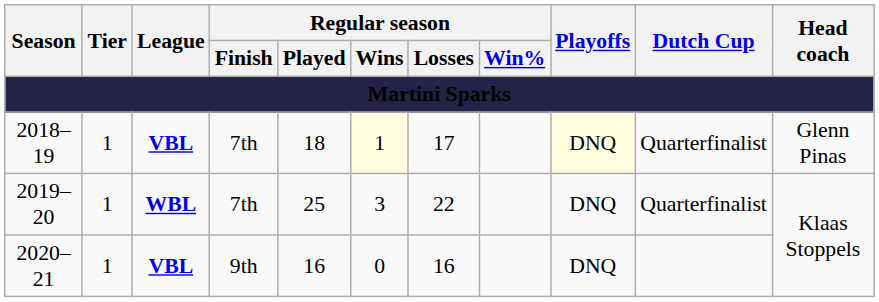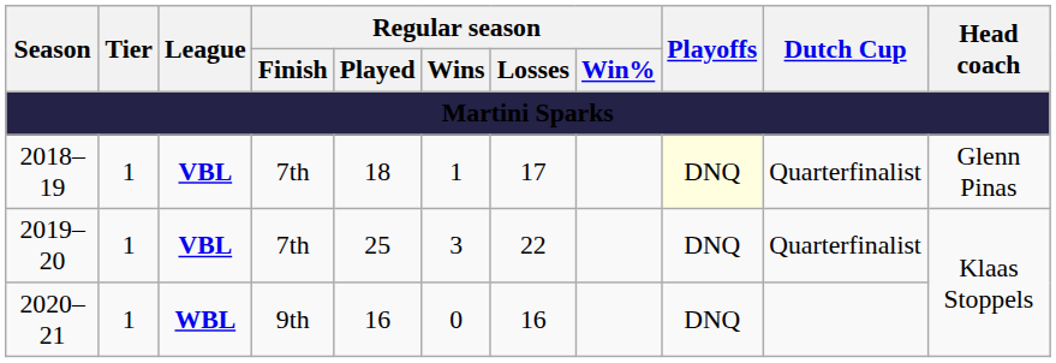 <table class="wikitable plainrowheaders" style="text-align:center; font-size:95%" summary="Season (sortable), Team, Conference, Conference finish (sortable), Division, Division finish (sortable), Wins (sortable), Losses (sortable), Win% (sortable), GB (sortable), Playoffs, Awards and Head coach">
 <tr>
 <th scope="col" rowspan=2>Season</th>
 <th scope="col" rowspan=2>Tier</th>
 <th scope="col" rowspan=2>League</th>
 <th scope="col" colspan=5>Regular season</th>
 <th scope="col" rowspan=2><a href='#'>Playoffs</a></th>
 <th scope="col" rowspan=2><a href='#'>Dutch Cup</a></th>
 <th scope="col" rowspan=2>Head coach</th>
 </tr>
 <tr>
 <th scope="col">Finish</th>
 <th scope="col">Played</th>
 <th scope="col">Wins</th>
 <th scope="col">Losses</th>
 <th scope="col"><a href='#'>Win%</a></th>
 </tr>
 <tr class="sortbottom">
 <td colspan="13" class="unsortable" align="center" style="border:2px solid vegasgold; background-color:#242247;"><span><strong>Martini Sparks</strong></span></td>
 </tr>
 <tr>
 <td>2018–19</td>
 <td>1</td>
 <td><strong><a href='#'>VBL</a></strong></td>
 <td>7th</td>
 <td>18</td>
-<td style="background: lightyellow;">1</td>
+<td>1</td>
 <td>17</td>
 <td></td>
 <td style="background: lightyellow;">DNQ</td>
 <td>Quarterfinalist</td>
 <td>Glenn Pinas</td>
 </tr>
 <tr>
 <td>2019–20</td>
 <td>1</td>
-<td><strong><a href='#'>WBL</a></strong></td>
+<td><strong><a href='#'>VBL</a></strong></td>
 <td>7th</td>
 <td>25</td>
 <td>3</td>
 <td>22</td>
 <td></td>
 <td>DNQ</td>
 <td>Quarterfinalist</td>
 <td rowspan=3>Klaas Stoppels</td>
 </tr>
 <tr>
 <td>2020–21</td>
 <td>1</td>
-<td><strong><a href='#'>VBL</a></strong></td>
+<td><strong><a href='#'>WBL</a></strong></td>
 <td>9th</td>
 <td>16</td>
 <td>0</td>
 <td>16</td>
 <td></td>
 <td>DNQ</td>
 <td></td>
 </tr>
 </table>
